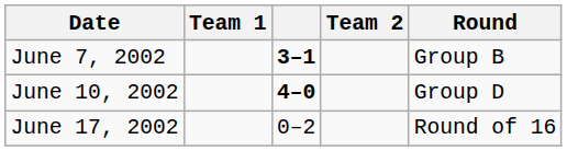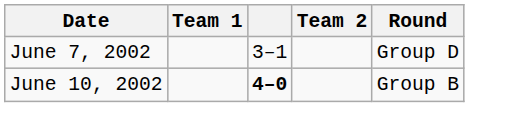 <table class="wikitable" style="text-align: left;">
 <tr>
 <th>Date</th>
 <th>Team 1</th>
 <th></th>
 <th>Team 2</th>
 <th>Round</th>
 </tr>
 <tr>
 <td>June 7, 2002</td>
 <td></td>
-<td style="text-align:center;"><strong>3–1</strong></td>
+<td style="text-align:center;">3–1</td>
 <td></td>
-<td>Group B</td>
+<td>Group D</td>
 </tr>
 <tr>
 <td>June 10, 2002</td>
 <td></td>
 <td style="text-align:center;"><strong>4–0</strong></td>
 <td></td>
-<td>Group D</td>
-</tr>
-<tr>
-<td>June 17, 2002</td>
-<td></td>
-<td style="text-align:center;">0–2</td>
-<td></td>
-<td>Round of 16</td>
+<td>Group B</td>
 </tr>
 </table>
